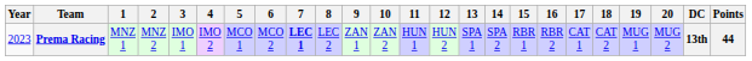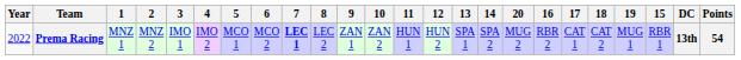 <table class="wikitable" style="text-align:center; font-size:85%">
 <tr>
 <th>Year</th>
 <th>Team</th>
 <th>1</th>
 <th>2</th>
 <th>3</th>
 <th>4</th>
 <th>5</th>
 <th>6</th>
 <th>7</th>
 <th>8</th>
 <th>9</th>
 <th>10</th>
 <th>11</th>
 <th>12</th>
 <th>13</th>
 <th>14</th>
-<th>15</th>
+<th>20</th>
 <th>16</th>
 <th>17</th>
 <th>18</th>
 <th>19</th>
-<th>20</th>
+<th>15</th>
 <th>DC</th>
 <th>Points</th>
 </tr>
 <tr>
-<td><a href='#'>2023</a></td>
+<td><a href='#'>2022</a></td>
 <th nowrap><a href='#'>Prema Racing</a></th>
 <td style="background:#DFFFDF;"><a href='#'>MNZ<br>1</a><br></td>
 <td style="background:#DFFFDF;"><a href='#'>MNZ<br>2</a><br></td>
 <td style="background:#DFFFDF;"><a href='#'>IMO<br>1</a><br></td>
 <td style="background:#EFCFFF;"><a href='#'>IMO<br>2</a><br></td>
 <td style="background:#CFCFFF;"><a href='#'>MCO<br>1</a><br></td>
 <td style="background:#CFCFFF;"><a href='#'>MCO<br>2</a><br></td>
 <td style="background:#CFCFFF;"><strong><a href='#'>LEC<br>1</a><br></strong></td>
 <td style="background:#CFCFFF;"><a href='#'>LEC<br>2</a><br></td>
 <td style="background:#DFFFDF;"><a href='#'>ZAN<br>1</a><br></td>
 <td style="background:#DFFFDF;"><a href='#'>ZAN<br>2</a><br></td>
 <td style="background:#CFCFFF;"><a href='#'>HUN<br>1</a><br></td>
 <td style="background:#DFFFDF;"><a href='#'>HUN<br>2</a><br></td>
 <td style="background:#CFCFFF;"><a href='#'>SPA<br>1</a><br></td>
 <td style="background:#CFCFFF;"><a href='#'>SPA<br>2</a><br></td>
-<td style="background:#CFCFFF;"><a href='#'>RBR<br>1</a><br></td>
+<td style="background:#CFCFFF;"><a href='#'>MUG<br>2</a><br></td>
 <td style="background:#CFCFFF;"><a href='#'>RBR<br>2</a><br></td>
 <td style="background:#CFCFFF;"><a href='#'>CAT<br>1</a><br></td>
 <td style="background:#CFCFFF;"><a href='#'>CAT<br>2</a><br></td>
 <td style="background:#CFCFFF;"><a href='#'>MUG<br>1</a><br></td>
-<td style="background:#CFCFFF;"><a href='#'>MUG<br>2</a><br></td>
+<td style="background:#CFCFFF;"><a href='#'>RBR<br>1</a><br></td>
 <th>13th</th>
-<th>44</th>
+<th>54</th>
 </tr>
 </table>
